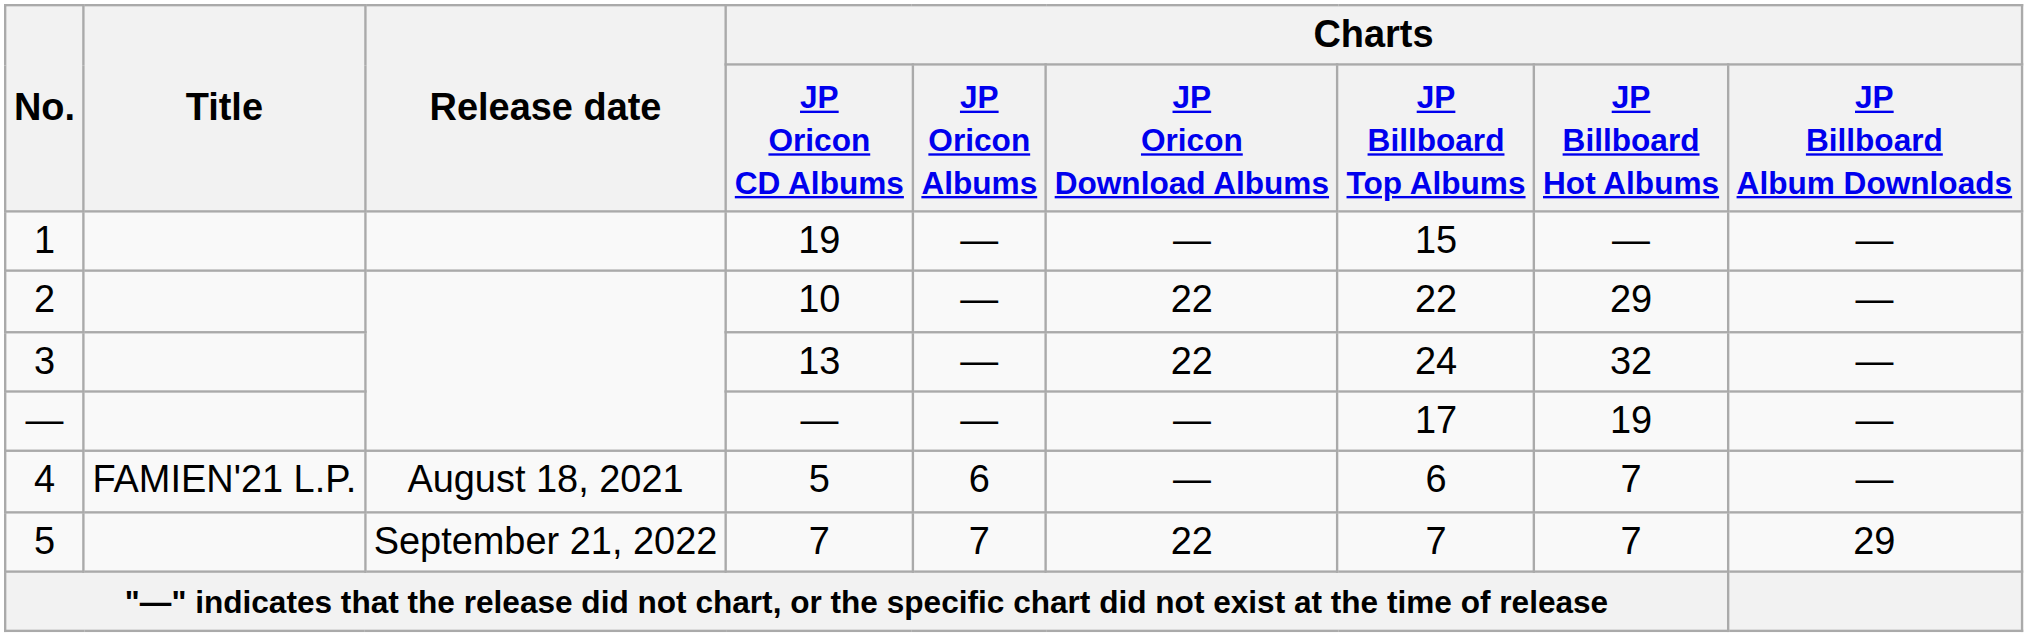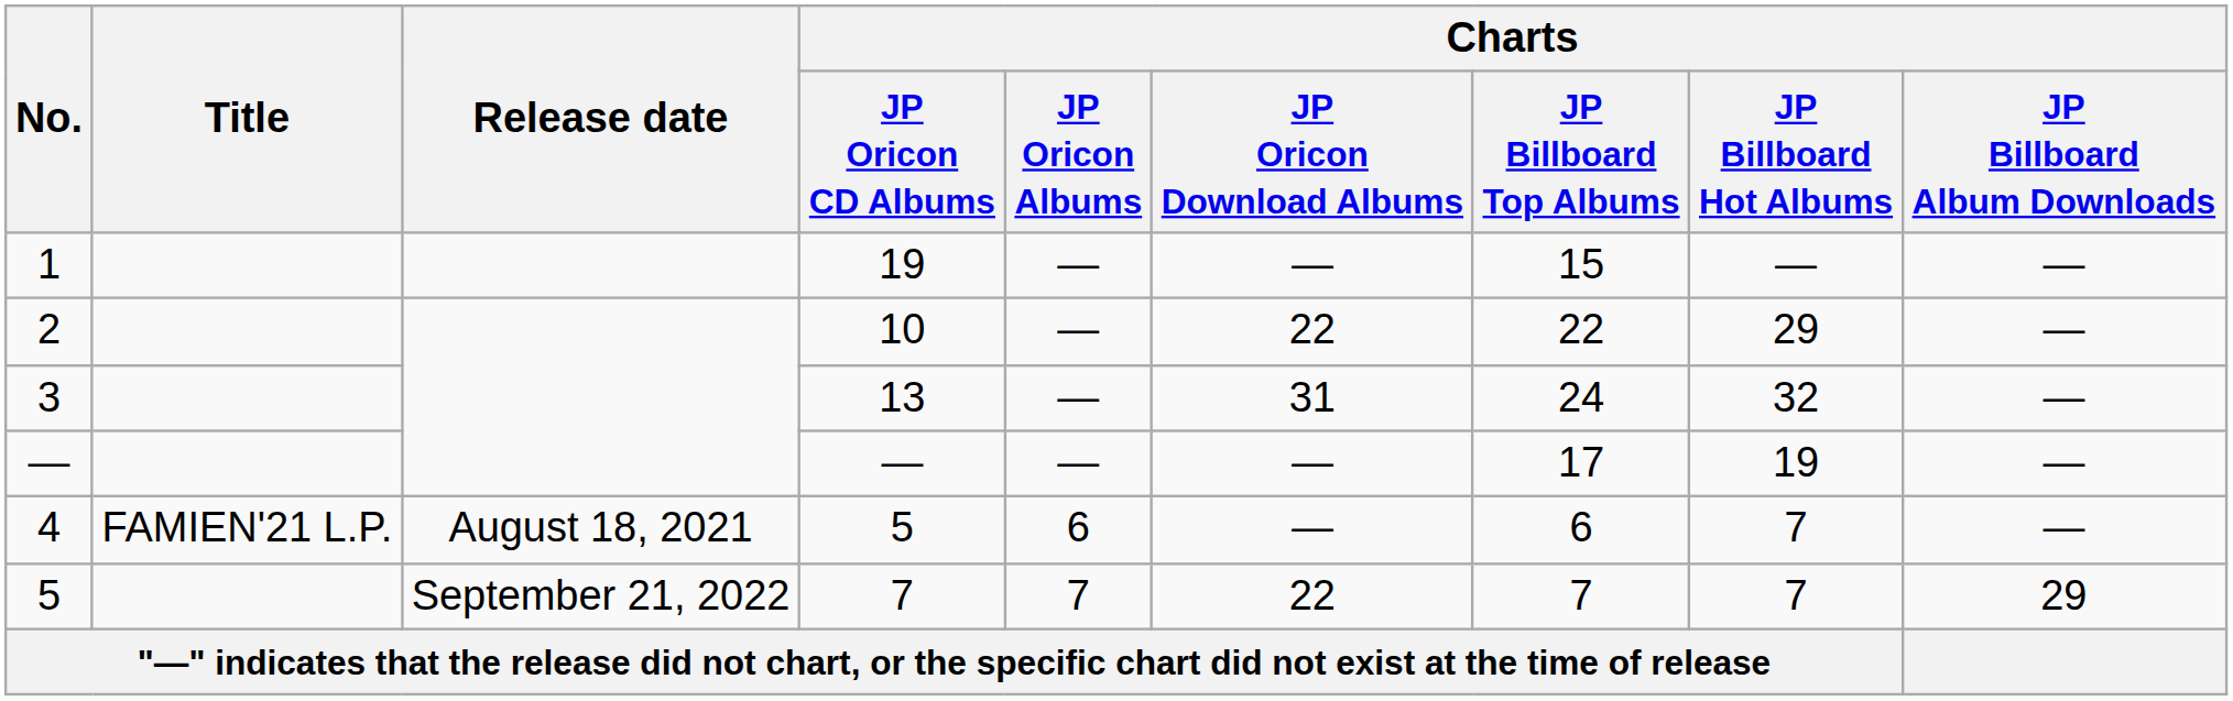 <table class="wikitable" style="text-align:center; font-size:;">
 <tr>
 <th rowspan="2">No.</th>
 <th rowspan="2">Title</th>
 <th rowspan="2">Release date</th>
 <th colspan="6">Charts</th>
 </tr>
 <tr>
 <th><small><a href='#'>JP<br>Oricon<br>CD Albums</a><br></small></th>
 <th><small><a href='#'>JP<br>Oricon<br>Albums</a></small></th>
 <th><small><a href='#'>JP<br>Oricon<br>Download Albums</a></small></th>
 <th><small><a href='#'>JP <br>Billboard<br>Top Albums</a><br></small></th>
 <th><small><a href='#'>JP <br>Billboard<br>Hot Albums</a><br></small></th>
 <th><small><a href='#'>JP <br>Billboard<br>Album Downloads</a><br></small></th>
 </tr>
 <tr>
 <td>1</td>
 <td></td>
 <td></td>
 <td>19</td>
 <td>—</td>
 <td>—</td>
 <td>15</td>
 <td>—</td>
 <td>—</td>
 </tr>
 <tr>
 <td>2</td>
 <td></td>
 <td rowspan="3"></td>
 <td>10</td>
 <td>—</td>
 <td>22</td>
 <td>22</td>
 <td>29</td>
 <td>—</td>
 </tr>
 <tr>
 <td>3</td>
 <td></td>
 <td>13</td>
 <td>—</td>
-<td>22</td>
+<td>31</td>
 <td>24</td>
 <td>32</td>
 <td>—</td>
 </tr>
 <tr>
 <td>—</td>
 <td></td>
 <td>—</td>
 <td>—</td>
 <td>—</td>
 <td>17</td>
 <td>19</td>
 <td>—</td>
 </tr>
 <tr>
 <td>4</td>
 <td>FAMIEN'21 L.P.</td>
 <td>August 18, 2021</td>
 <td>5</td>
 <td>6</td>
 <td>—</td>
 <td>6</td>
 <td>7</td>
 <td>—</td>
 </tr>
 <tr>
 <td>5</td>
 <td></td>
 <td>September 21, 2022</td>
 <td>7</td>
 <td>7</td>
 <td>22</td>
 <td>7</td>
 <td>7</td>
 <td>29</td>
 </tr>
 <tr>
 <th colspan="8"><small>"—" indicates that the release did not chart, or the specific chart did not exist at the time of release</small></th>
 <th></th>
 </tr>
 </table>
